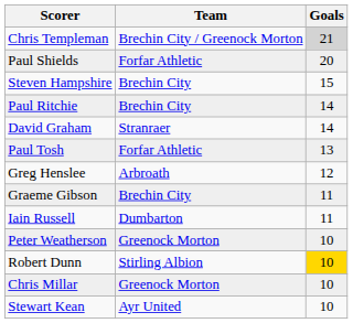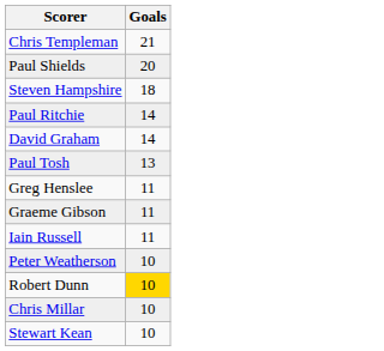 <table class="wikitable sortable">
 <tr>
 <th>Scorer</th>
-<th>Team</th>
 <th>Goals</th>
 </tr>
 <tr>
 <td> <a href='#'>Chris Templeman</a></td>
-<td><a href='#'>Brechin City / Greenock Morton</a></td>
-<td style="background: lightgrey; text-align:center;">21</td>
+<td style="text-align:center;">21</td>
 </tr>
 <tr bgcolor="#EFEFEF">
 <td> Paul Shields</td>
-<td><a href='#'>Forfar Athletic</a></td>
 <td style="text-align:center;">20</td>
 </tr>
 <tr>
 <td> <a href='#'>Steven Hampshire</a></td>
-<td><a href='#'>Brechin City</a></td>
-<td style="text-align:center;">15</td>
+<td style="text-align:center;">18</td>
 </tr>
 <tr bgcolor="#EFEFEF">
 <td> <a href='#'>Paul Ritchie</a></td>
-<td><a href='#'>Brechin City</a></td>
 <td style="text-align:center;">14</td>
 </tr>
 <tr>
 <td> <a href='#'>David Graham</a></td>
-<td><a href='#'>Stranraer</a></td>
 <td style="text-align:center;">14</td>
 </tr>
 <tr bgcolor="#EFEFEF">
 <td> <a href='#'>Paul Tosh</a></td>
-<td><a href='#'>Forfar Athletic</a></td>
 <td style="text-align:center;">13</td>
 </tr>
 <tr>
 <td> Greg Henslee</td>
-<td><a href='#'>Arbroath</a></td>
-<td style="text-align:center;">12</td>
+<td style="text-align:center;">11</td>
 </tr>
 <tr bgcolor="#EFEFEF">
 <td> Graeme Gibson</td>
-<td><a href='#'>Brechin City</a></td>
 <td style="text-align:center;">11</td>
 </tr>
 <tr>
 <td> <a href='#'>Iain Russell</a></td>
-<td><a href='#'>Dumbarton</a></td>
 <td style="text-align:center;">11</td>
 </tr>
 <tr bgcolor="#EFEFEF">
 <td> <a href='#'>Peter Weatherson</a></td>
-<td><a href='#'>Greenock Morton</a></td>
 <td style="text-align:center;">10</td>
 </tr>
 <tr>
 <td> Robert Dunn</td>
-<td><a href='#'>Stirling Albion</a></td>
 <td style="background: gold; text-align:center;">10</td>
 </tr>
 <tr bgcolor="#EFEFEF">
 <td> <a href='#'>Chris Millar</a></td>
-<td><a href='#'>Greenock Morton</a></td>
 <td style="text-align:center;">10</td>
 </tr>
 <tr>
 <td> <a href='#'>Stewart Kean</a></td>
-<td><a href='#'>Ayr United</a></td>
 <td style="text-align:center;">10</td>
 </tr>
 </table>
